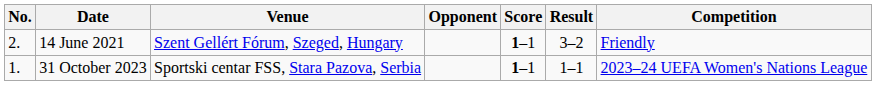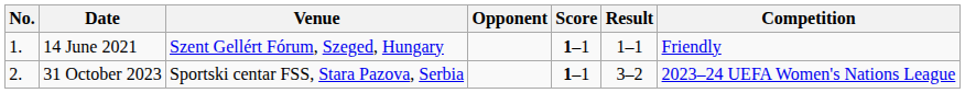 <table class="wikitable">
 <tr>
 <th>No.</th>
 <th>Date</th>
 <th>Venue</th>
 <th>Opponent</th>
 <th>Score</th>
 <th>Result</th>
 <th>Competition</th>
 </tr>
 <tr>
-<td>2.</td>
+<td>1.</td>
 <td>14 June 2021</td>
 <td><a href='#'>Szent Gellért Fórum</a>, <a href='#'>Szeged</a>, <a href='#'>Hungary</a></td>
 <td></td>
 <td align=center><strong>1</strong>–1</td>
-<td align=center>3–2</td>
+<td align=center>1–1</td>
 <td><a href='#'>Friendly</a></td>
 </tr>
 <tr>
-<td>1.</td>
+<td>2.</td>
 <td>31 October 2023</td>
 <td>Sportski centar FSS, <a href='#'>Stara Pazova</a>, <a href='#'>Serbia</a></td>
 <td></td>
 <td align=center><strong>1</strong>–1</td>
-<td align=center>1–1</td>
+<td align=center>3–2</td>
 <td><a href='#'>2023–24 UEFA Women's Nations League</a></td>
 </tr>
 <tr>
 </tr>
 </table>
